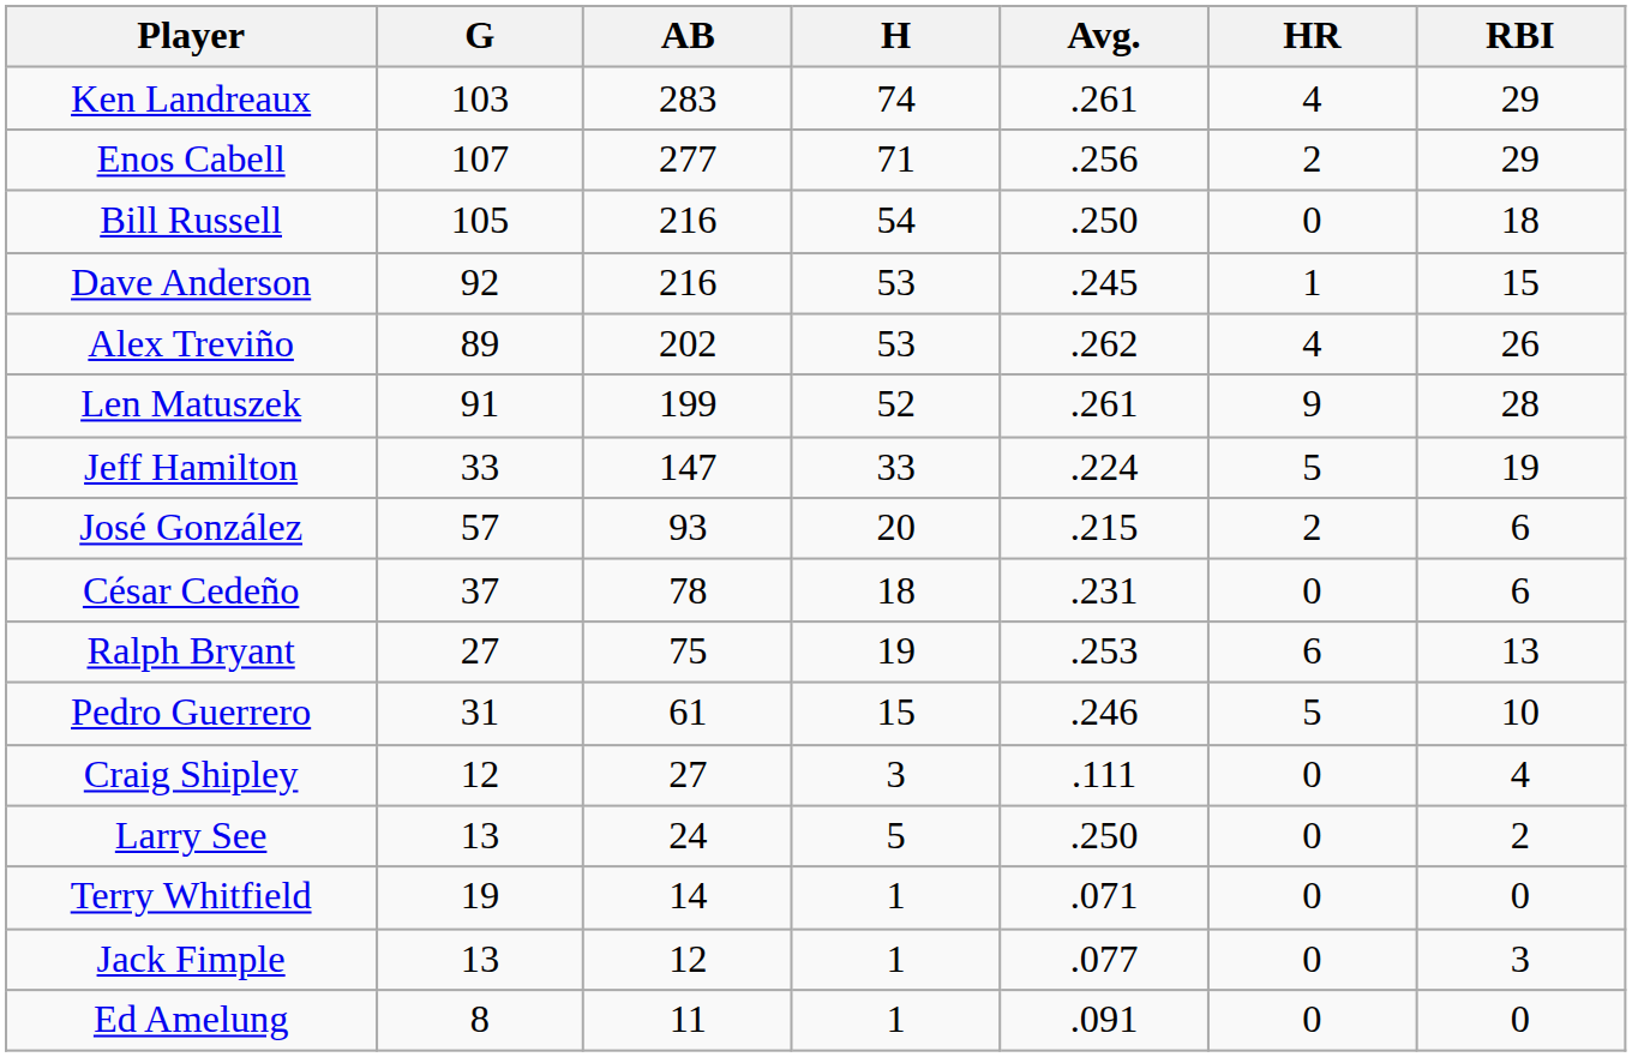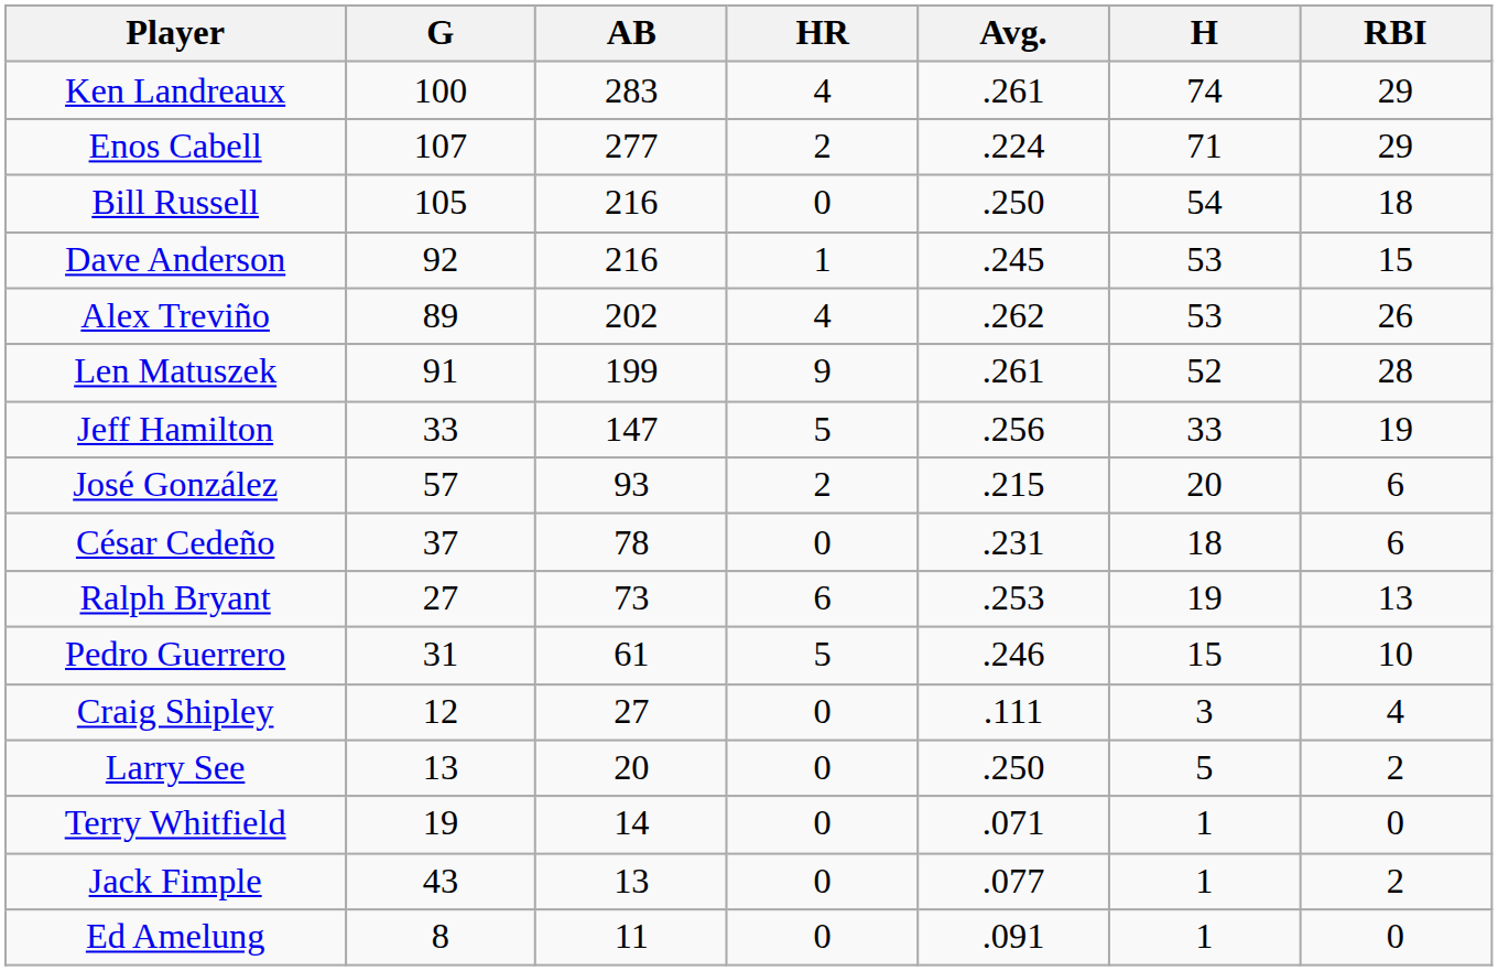 <table class="wikitable sortable">
 <tr>
 <th bgcolor="#DDDDFF" width="16%">Player</th>
 <th bgcolor="#DDDDFF" width="9%">G</th>
 <th bgcolor="#DDDDFF" width="9%">AB</th>
+<th bgcolor="#DDDDFF" width="9%">HR</th>
+<th bgcolor="#DDDDFF" width="9%">Avg.</th>
 <th bgcolor="#DDDDFF" width="9%">H</th>
-<th bgcolor="#DDDDFF" width="9%">Avg.</th>
-<th bgcolor="#DDDDFF" width="9%">HR</th>
 <th bgcolor="#DDDDFF" width="9%">RBI</th>
 </tr>
 <tr align=center>
 <td><a href='#'>Ken Landreaux</a></td>
-<td>103</td>
+<td>100</td>
 <td>283</td>
+<td>4</td>
+<td>.261</td>
 <td>74</td>
-<td>.261</td>
-<td>4</td>
 <td>29</td>
 </tr>
 <tr align=center>
 <td><a href='#'>Enos Cabell</a></td>
 <td>107</td>
 <td>277</td>
+<td>2</td>
+<td>.224</td>
 <td>71</td>
-<td>.256</td>
-<td>2</td>
 <td>29</td>
 </tr>
 <tr align=center>
 <td><a href='#'>Bill Russell</a></td>
 <td>105</td>
 <td>216</td>
+<td>0</td>
+<td>.250</td>
 <td>54</td>
-<td>.250</td>
-<td>0</td>
 <td>18</td>
 </tr>
 <tr align=center>
 <td><a href='#'>Dave Anderson</a></td>
 <td>92</td>
 <td>216</td>
+<td>1</td>
+<td>.245</td>
 <td>53</td>
-<td>.245</td>
-<td>1</td>
 <td>15</td>
 </tr>
 <tr align=center>
 <td><a href='#'>Alex Treviño</a></td>
 <td>89</td>
 <td>202</td>
+<td>4</td>
+<td>.262</td>
 <td>53</td>
-<td>.262</td>
-<td>4</td>
 <td>26</td>
 </tr>
 <tr align=center>
 <td><a href='#'>Len Matuszek</a></td>
 <td>91</td>
 <td>199</td>
+<td>9</td>
+<td>.261</td>
 <td>52</td>
-<td>.261</td>
-<td>9</td>
 <td>28</td>
 </tr>
 <tr align=center>
 <td><a href='#'>Jeff Hamilton</a></td>
 <td>33</td>
 <td>147</td>
+<td>5</td>
+<td>.256</td>
 <td>33</td>
-<td>.224</td>
-<td>5</td>
 <td>19</td>
 </tr>
 <tr align=center>
 <td><a href='#'>José González</a></td>
 <td>57</td>
 <td>93</td>
+<td>2</td>
+<td>.215</td>
 <td>20</td>
-<td>.215</td>
-<td>2</td>
 <td>6</td>
 </tr>
 <tr align=center>
 <td><a href='#'>César Cedeño</a></td>
 <td>37</td>
 <td>78</td>
+<td>0</td>
+<td>.231</td>
 <td>18</td>
-<td>.231</td>
-<td>0</td>
 <td>6</td>
 </tr>
 <tr align=center>
 <td><a href='#'>Ralph Bryant</a></td>
 <td>27</td>
-<td>75</td>
+<td>73</td>
+<td>6</td>
+<td>.253</td>
 <td>19</td>
-<td>.253</td>
-<td>6</td>
 <td>13</td>
 </tr>
 <tr align=center>
 <td><a href='#'>Pedro Guerrero</a></td>
 <td>31</td>
 <td>61</td>
+<td>5</td>
+<td>.246</td>
 <td>15</td>
-<td>.246</td>
-<td>5</td>
 <td>10</td>
 </tr>
 <tr align=center>
 <td><a href='#'>Craig Shipley</a></td>
 <td>12</td>
 <td>27</td>
+<td>0</td>
+<td>.111</td>
 <td>3</td>
-<td>.111</td>
-<td>0</td>
 <td>4</td>
 </tr>
 <tr align=center>
 <td><a href='#'>Larry See</a></td>
 <td>13</td>
-<td>24</td>
+<td>20</td>
+<td>0</td>
+<td>.250</td>
 <td>5</td>
-<td>.250</td>
-<td>0</td>
 <td>2</td>
 </tr>
 <tr align=center>
 <td><a href='#'>Terry Whitfield</a></td>
 <td>19</td>
 <td>14</td>
+<td>0</td>
+<td>.071</td>
 <td>1</td>
-<td>.071</td>
-<td>0</td>
 <td>0</td>
 </tr>
 <tr align=center>
 <td><a href='#'>Jack Fimple</a></td>
+<td>43</td>
 <td>13</td>
-<td>12</td>
+<td>0</td>
+<td>.077</td>
 <td>1</td>
-<td>.077</td>
-<td>0</td>
-<td>3</td>
+<td>2</td>
 </tr>
 <tr align=center>
 <td><a href='#'>Ed Amelung</a></td>
 <td>8</td>
 <td>11</td>
+<td>0</td>
+<td>.091</td>
 <td>1</td>
-<td>.091</td>
-<td>0</td>
 <td>0</td>
 </tr>
 </table>
